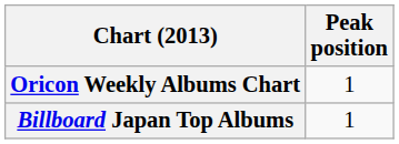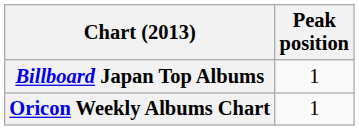 <table class="wikitable plainrowheaders sortable" style="text-align:center;" border="1">
 <tr>
 <th scope="col">Chart (2013)</th>
 <th scope="col">Peak<br>position</th>
 </tr>
 <tr>
+<th scope="row"><em><a href='#'>Billboard</a></em> Japan Top Albums</th>
+<td>1</td>
+</tr>
+<tr>
 <th scope="row"><a href='#'>Oricon</a> Weekly Albums Chart</th>
 <td>1</td>
 </tr>
-<tr>
-<th scope="row"><em><a href='#'>Billboard</a></em> Japan Top Albums</th>
-<td>1</td>
-</tr>
 </table>
